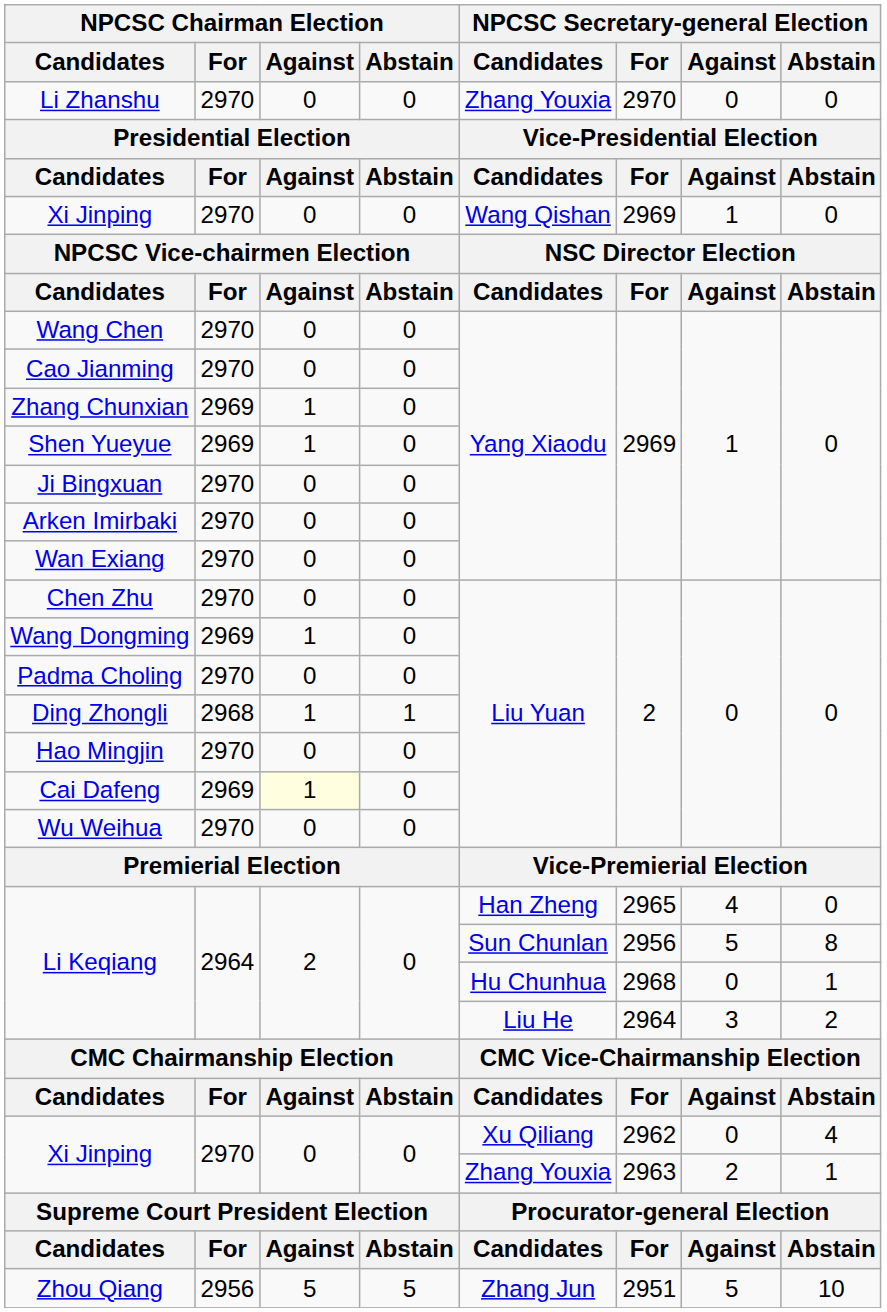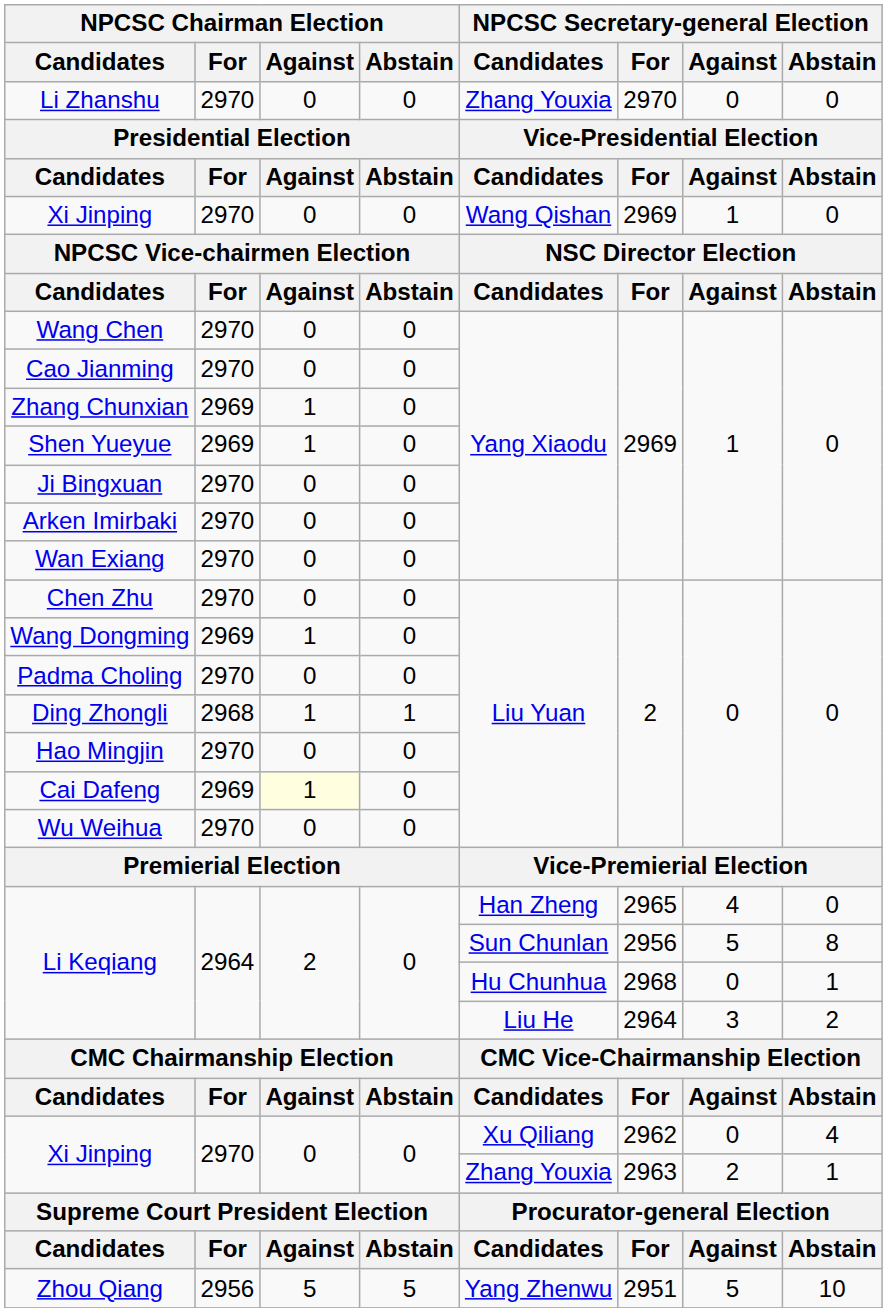 <table class="wikitable" style="text-align: center;">
 <tr>
 <th colspan=4>NPCSC Chairman Election</th>
 <th colspan=4>NPCSC Secretary-general Election</th>
 </tr>
 <tr>
 <th>Candidates</th>
 <th>For</th>
 <th>Against</th>
 <th>Abstain</th>
 <th>Candidates</th>
 <th>For</th>
 <th>Against</th>
 <th>Abstain</th>
 </tr>
 <tr>
 <td><a href='#'>Li Zhanshu</a></td>
 <td>2970</td>
 <td>0</td>
 <td>0</td>
 <td><a href='#'>Zhang Youxia</a></td>
 <td>2970</td>
 <td>0</td>
 <td>0</td>
 </tr>
 <tr>
 <th colspan=4>Presidential Election</th>
 <th colspan=4>Vice-Presidential Election</th>
 </tr>
 <tr>
 <th>Candidates</th>
 <th>For</th>
 <th>Against</th>
 <th>Abstain</th>
 <th>Candidates</th>
 <th>For</th>
 <th>Against</th>
 <th>Abstain</th>
 </tr>
 <tr>
 <td><a href='#'>Xi Jinping</a></td>
 <td>2970</td>
 <td>0</td>
 <td>0</td>
 <td><a href='#'>Wang Qishan</a></td>
 <td>2969</td>
 <td>1</td>
 <td>0</td>
 </tr>
 <tr>
 <th colspan=4>NPCSC Vice-chairmen Election</th>
 <th colspan=4>NSC Director Election</th>
 </tr>
 <tr>
 <th>Candidates</th>
 <th>For</th>
 <th>Against</th>
 <th>Abstain</th>
 <th>Candidates</th>
 <th>For</th>
 <th>Against</th>
 <th>Abstain</th>
 </tr>
 <tr>
 <td><a href='#'>Wang Chen</a></td>
 <td>2970</td>
 <td>0</td>
 <td>0</td>
 <td rowspan=7><a href='#'>Yang Xiaodu</a></td>
 <td rowspan=7>2969</td>
 <td rowspan=7>1</td>
 <td rowspan=7>0</td>
 </tr>
 <tr>
 <td><a href='#'>Cao Jianming</a></td>
 <td>2970</td>
 <td>0</td>
 <td>0</td>
 </tr>
 <tr>
 <td><a href='#'>Zhang Chunxian</a></td>
 <td>2969</td>
 <td>1</td>
 <td>0</td>
 </tr>
 <tr>
 <td><a href='#'>Shen Yueyue</a></td>
 <td>2969</td>
 <td>1</td>
 <td>0</td>
 </tr>
 <tr>
 <td><a href='#'>Ji Bingxuan</a></td>
 <td>2970</td>
 <td>0</td>
 <td>0</td>
 </tr>
 <tr>
 <td><a href='#'>Arken Imirbaki</a></td>
 <td>2970</td>
 <td>0</td>
 <td>0</td>
 </tr>
 <tr>
 <td><a href='#'>Wan Exiang</a></td>
 <td>2970</td>
 <td>0</td>
 <td>0</td>
 </tr>
 <tr>
 <td><a href='#'>Chen Zhu</a></td>
 <td>2970</td>
 <td>0</td>
 <td>0</td>
 <td rowspan=7><a href='#'>Liu Yuan</a></td>
 <td rowspan=7>2</td>
 <td rowspan=7>0</td>
 <td rowspan=7>0</td>
 </tr>
 <tr>
 <td><a href='#'>Wang Dongming</a></td>
 <td>2969</td>
 <td>1</td>
 <td>0</td>
 </tr>
 <tr>
 <td><a href='#'>Padma Choling</a></td>
 <td>2970</td>
 <td>0</td>
 <td>0</td>
 </tr>
 <tr>
 <td><a href='#'>Ding Zhongli</a></td>
 <td>2968</td>
 <td>1</td>
 <td>1</td>
 </tr>
 <tr>
 <td><a href='#'>Hao Mingjin</a></td>
 <td>2970</td>
 <td>0</td>
 <td>0</td>
 </tr>
 <tr>
 <td><a href='#'>Cai Dafeng</a></td>
 <td>2969</td>
 <td style="background: lightyellow;">1</td>
 <td>0</td>
 </tr>
 <tr>
 <td><a href='#'>Wu Weihua</a></td>
 <td>2970</td>
 <td>0</td>
 <td>0</td>
 </tr>
 <tr>
 <th colspan=4>Premierial Election</th>
 <th colspan=4>Vice-Premierial Election</th>
 </tr>
 <tr>
 <td rowspan=4><a href='#'>Li Keqiang</a></td>
 <td rowspan=4>2964</td>
 <td rowspan=4>2</td>
 <td rowspan=4>0</td>
 <td><a href='#'>Han Zheng</a></td>
 <td>2965</td>
 <td>4</td>
 <td>0</td>
 </tr>
 <tr>
 <td><a href='#'>Sun Chunlan</a></td>
 <td>2956</td>
 <td>5</td>
 <td>8</td>
 </tr>
 <tr>
 <td><a href='#'>Hu Chunhua</a></td>
 <td>2968</td>
 <td>0</td>
 <td>1</td>
 </tr>
 <tr>
 <td><a href='#'>Liu He</a></td>
 <td>2964</td>
 <td>3</td>
 <td>2</td>
 </tr>
 <tr>
 <th colspan=4>CMC Chairmanship Election</th>
 <th colspan=4>CMC Vice-Chairmanship Election</th>
 </tr>
 <tr>
 <th>Candidates</th>
 <th>For</th>
 <th>Against</th>
 <th>Abstain</th>
 <th>Candidates</th>
 <th>For</th>
 <th>Against</th>
 <th>Abstain</th>
 </tr>
 <tr>
 <td rowspan=2><a href='#'>Xi Jinping</a></td>
 <td rowspan=2>2970</td>
 <td rowspan=2>0</td>
 <td rowspan=2>0</td>
 <td><a href='#'>Xu Qiliang</a></td>
 <td>2962</td>
 <td>0</td>
 <td>4</td>
 </tr>
 <tr>
 <td><a href='#'>Zhang Youxia</a></td>
 <td>2963</td>
 <td>2</td>
 <td>1</td>
 </tr>
 <tr>
 <th colspan=4>Supreme Court President Election</th>
 <th colspan=4>Procurator-general Election</th>
 </tr>
 <tr>
 <th>Candidates</th>
 <th>For</th>
 <th>Against</th>
 <th>Abstain</th>
 <th>Candidates</th>
 <th>For</th>
 <th>Against</th>
 <th>Abstain</th>
 </tr>
 <tr>
 <td><a href='#'>Zhou Qiang</a></td>
 <td>2956</td>
 <td>5</td>
 <td>5</td>
-<td><a href='#'>Zhang Jun</a></td>
+<td><a href='#'>Yang Zhenwu</a></td>
 <td>2951</td>
 <td>5</td>
 <td>10</td>
 </tr>
 </table>
